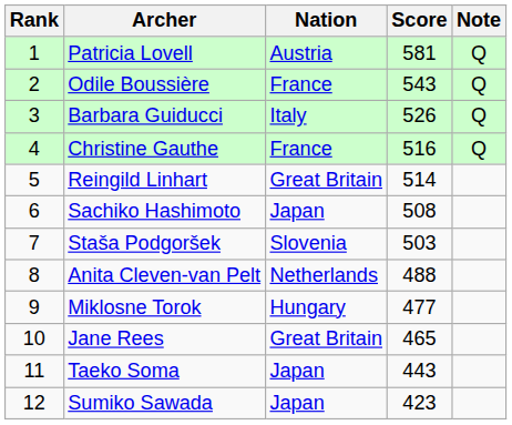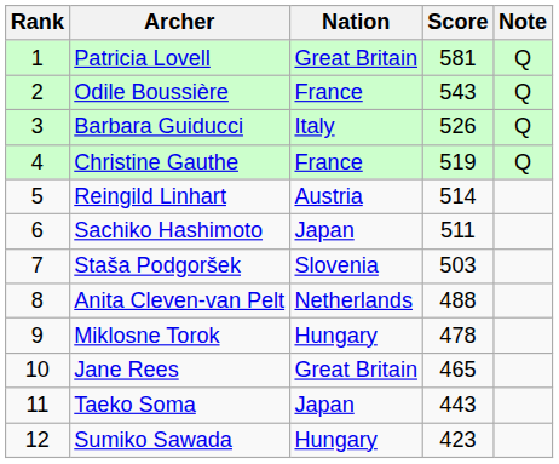 <table class="wikitable sortable" style="text-align:center">
 <tr>
 <th>Rank</th>
 <th>Archer</th>
 <th>Nation</th>
 <th>Score</th>
 <th>Note</th>
 </tr>
 <tr bgcolor=ccffcc>
 <td>1</td>
 <td align=left><a href='#'>Patricia Lovell</a></td>
-<td align=left> <a href='#'>Austria</a></td>
+<td align=left> <a href='#'>Great Britain</a></td>
 <td>581</td>
 <td>Q</td>
 </tr>
 <tr bgcolor=ccffcc>
 <td>2</td>
 <td align=left><a href='#'>Odile Boussière</a></td>
 <td align=left> <a href='#'>France</a></td>
 <td>543</td>
 <td>Q</td>
 </tr>
 <tr bgcolor=ccffcc>
 <td>3</td>
 <td align=left><a href='#'>Barbara Guiducci</a></td>
 <td align=left> <a href='#'>Italy</a></td>
 <td>526</td>
 <td>Q</td>
 </tr>
 <tr bgcolor=ccffcc>
 <td>4</td>
 <td align=left><a href='#'>Christine Gauthe</a></td>
 <td align=left> <a href='#'>France</a></td>
-<td>516</td>
+<td>519</td>
 <td>Q</td>
 </tr>
 <tr>
 <td>5</td>
 <td align=left><a href='#'>Reingild Linhart</a></td>
-<td align=left> <a href='#'>Great Britain</a></td>
+<td align=left> <a href='#'>Austria</a></td>
 <td>514</td>
 <td></td>
 </tr>
 <tr>
 <td>6</td>
 <td align=left><a href='#'>Sachiko Hashimoto</a></td>
 <td align=left> <a href='#'>Japan</a></td>
-<td>508</td>
+<td>511</td>
 <td></td>
 </tr>
 <tr>
 <td>7</td>
 <td align=left><a href='#'>Staša Podgoršek</a></td>
 <td align=left> <a href='#'>Slovenia</a></td>
 <td>503</td>
 <td></td>
 </tr>
 <tr>
 <td>8</td>
 <td align=left><a href='#'>Anita Cleven-van Pelt</a></td>
 <td align=left> <a href='#'>Netherlands</a></td>
 <td>488</td>
 <td></td>
 </tr>
 <tr>
 <td>9</td>
 <td align=left><a href='#'>Miklosne Torok</a></td>
 <td align=left> <a href='#'>Hungary</a></td>
-<td>477</td>
+<td>478</td>
 <td></td>
 </tr>
 <tr>
 <td>10</td>
 <td align=left><a href='#'>Jane Rees</a></td>
 <td align=left> <a href='#'>Great Britain</a></td>
 <td>465</td>
 <td></td>
 </tr>
 <tr>
 <td>11</td>
 <td align=left><a href='#'>Taeko Soma</a></td>
 <td align=left> <a href='#'>Japan</a></td>
 <td>443</td>
 <td></td>
 </tr>
 <tr>
 <td>12</td>
 <td align=left><a href='#'>Sumiko Sawada</a></td>
-<td align=left> <a href='#'>Japan</a></td>
+<td align=left> <a href='#'>Hungary</a></td>
 <td>423</td>
 <td></td>
 </tr>
 </table>
